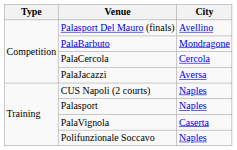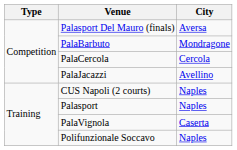 <table class="wikitable">
 <tr>
 <th>Type</th>
 <th>Venue</th>
 <th>City</th>
 </tr>
 <tr>
 <td rowspan="4">Competition</td>
 <td><a href='#'>Palasport Del Mauro</a> (finals)</td>
-<td><a href='#'>Avellino</a></td>
+<td><a href='#'>Aversa</a></td>
 </tr>
 <tr>
 <td><a href='#'>PalaBarbuto</a></td>
 <td><a href='#'>Mondragone</a></td>
 </tr>
 <tr>
 <td>PalaCercola</td>
 <td><a href='#'>Cercola</a></td>
 </tr>
 <tr>
 <td>PalaJacazzi</td>
-<td><a href='#'>Aversa</a></td>
+<td><a href='#'>Avellino</a></td>
 </tr>
 <tr>
 <td rowspan="4">Training</td>
 <td>CUS Napoli (2 courts)</td>
 <td><a href='#'>Naples</a></td>
 </tr>
 <tr>
 <td>Palasport</td>
 <td><a href='#'>Naples</a></td>
 </tr>
 <tr>
 <td>PalaVignola</td>
 <td><a href='#'>Caserta</a></td>
 </tr>
 <tr>
 <td>Polifunzionale Soccavo</td>
 <td><a href='#'>Naples</a></td>
 </tr>
 </table>
